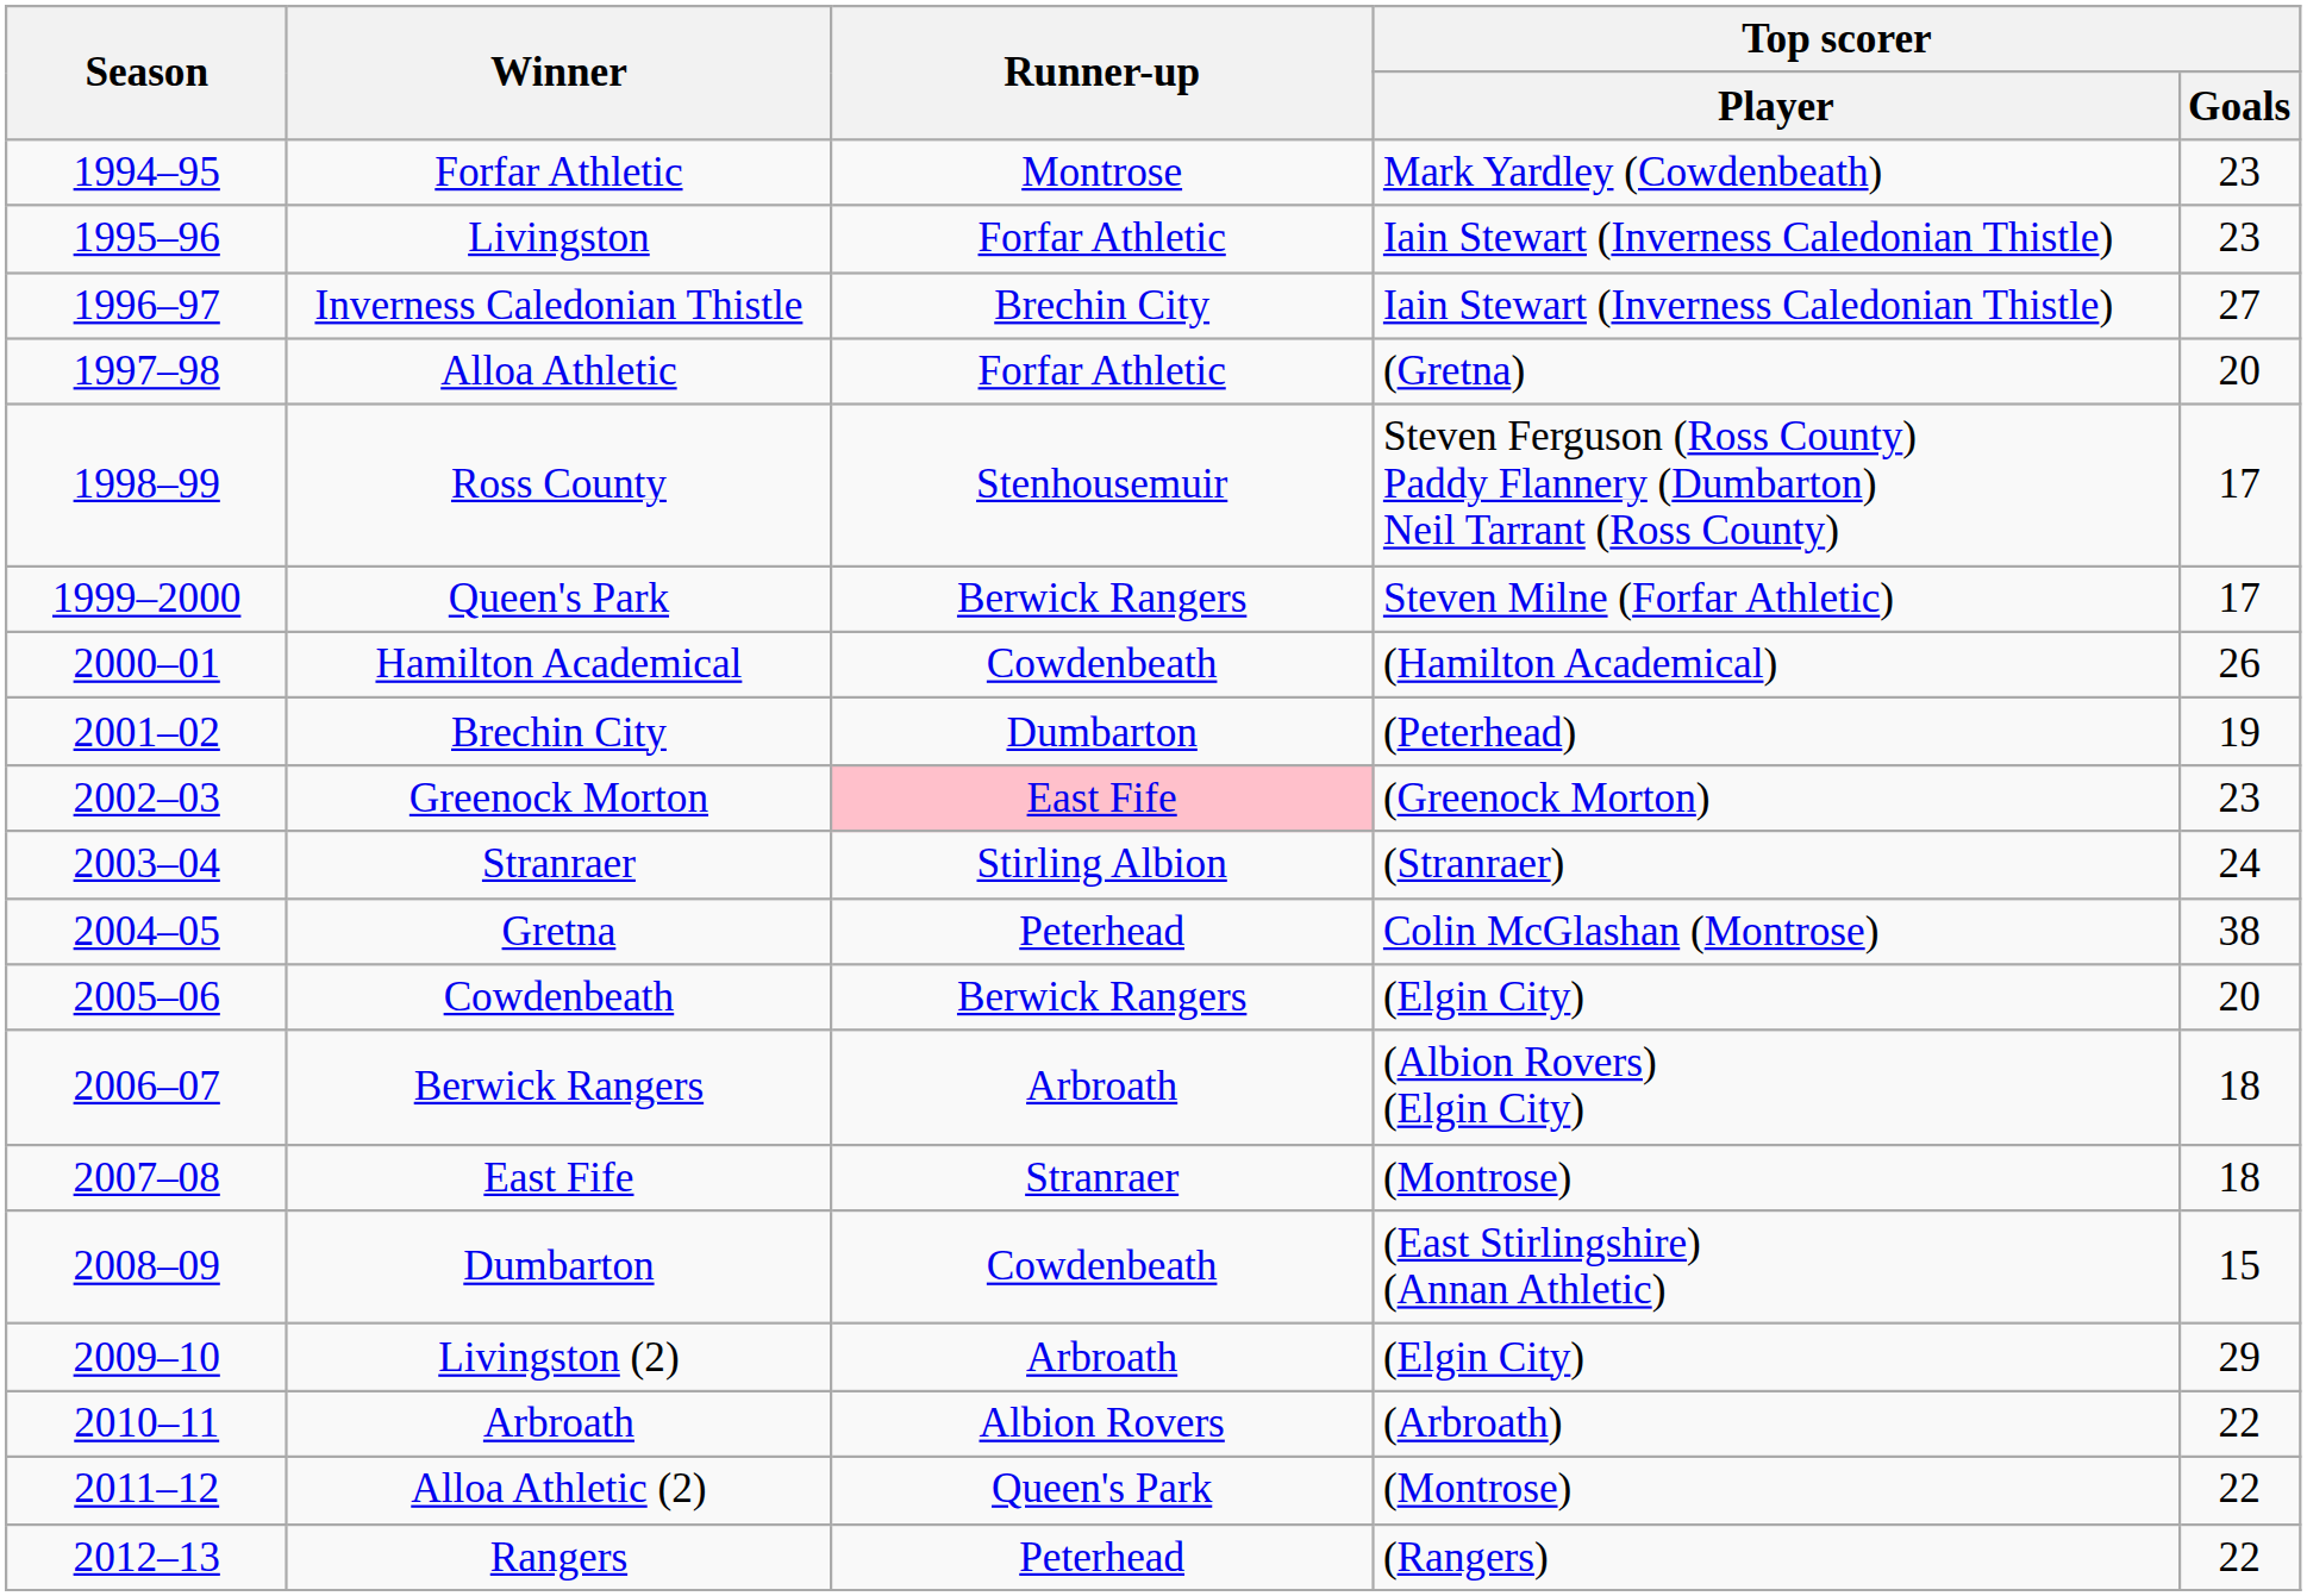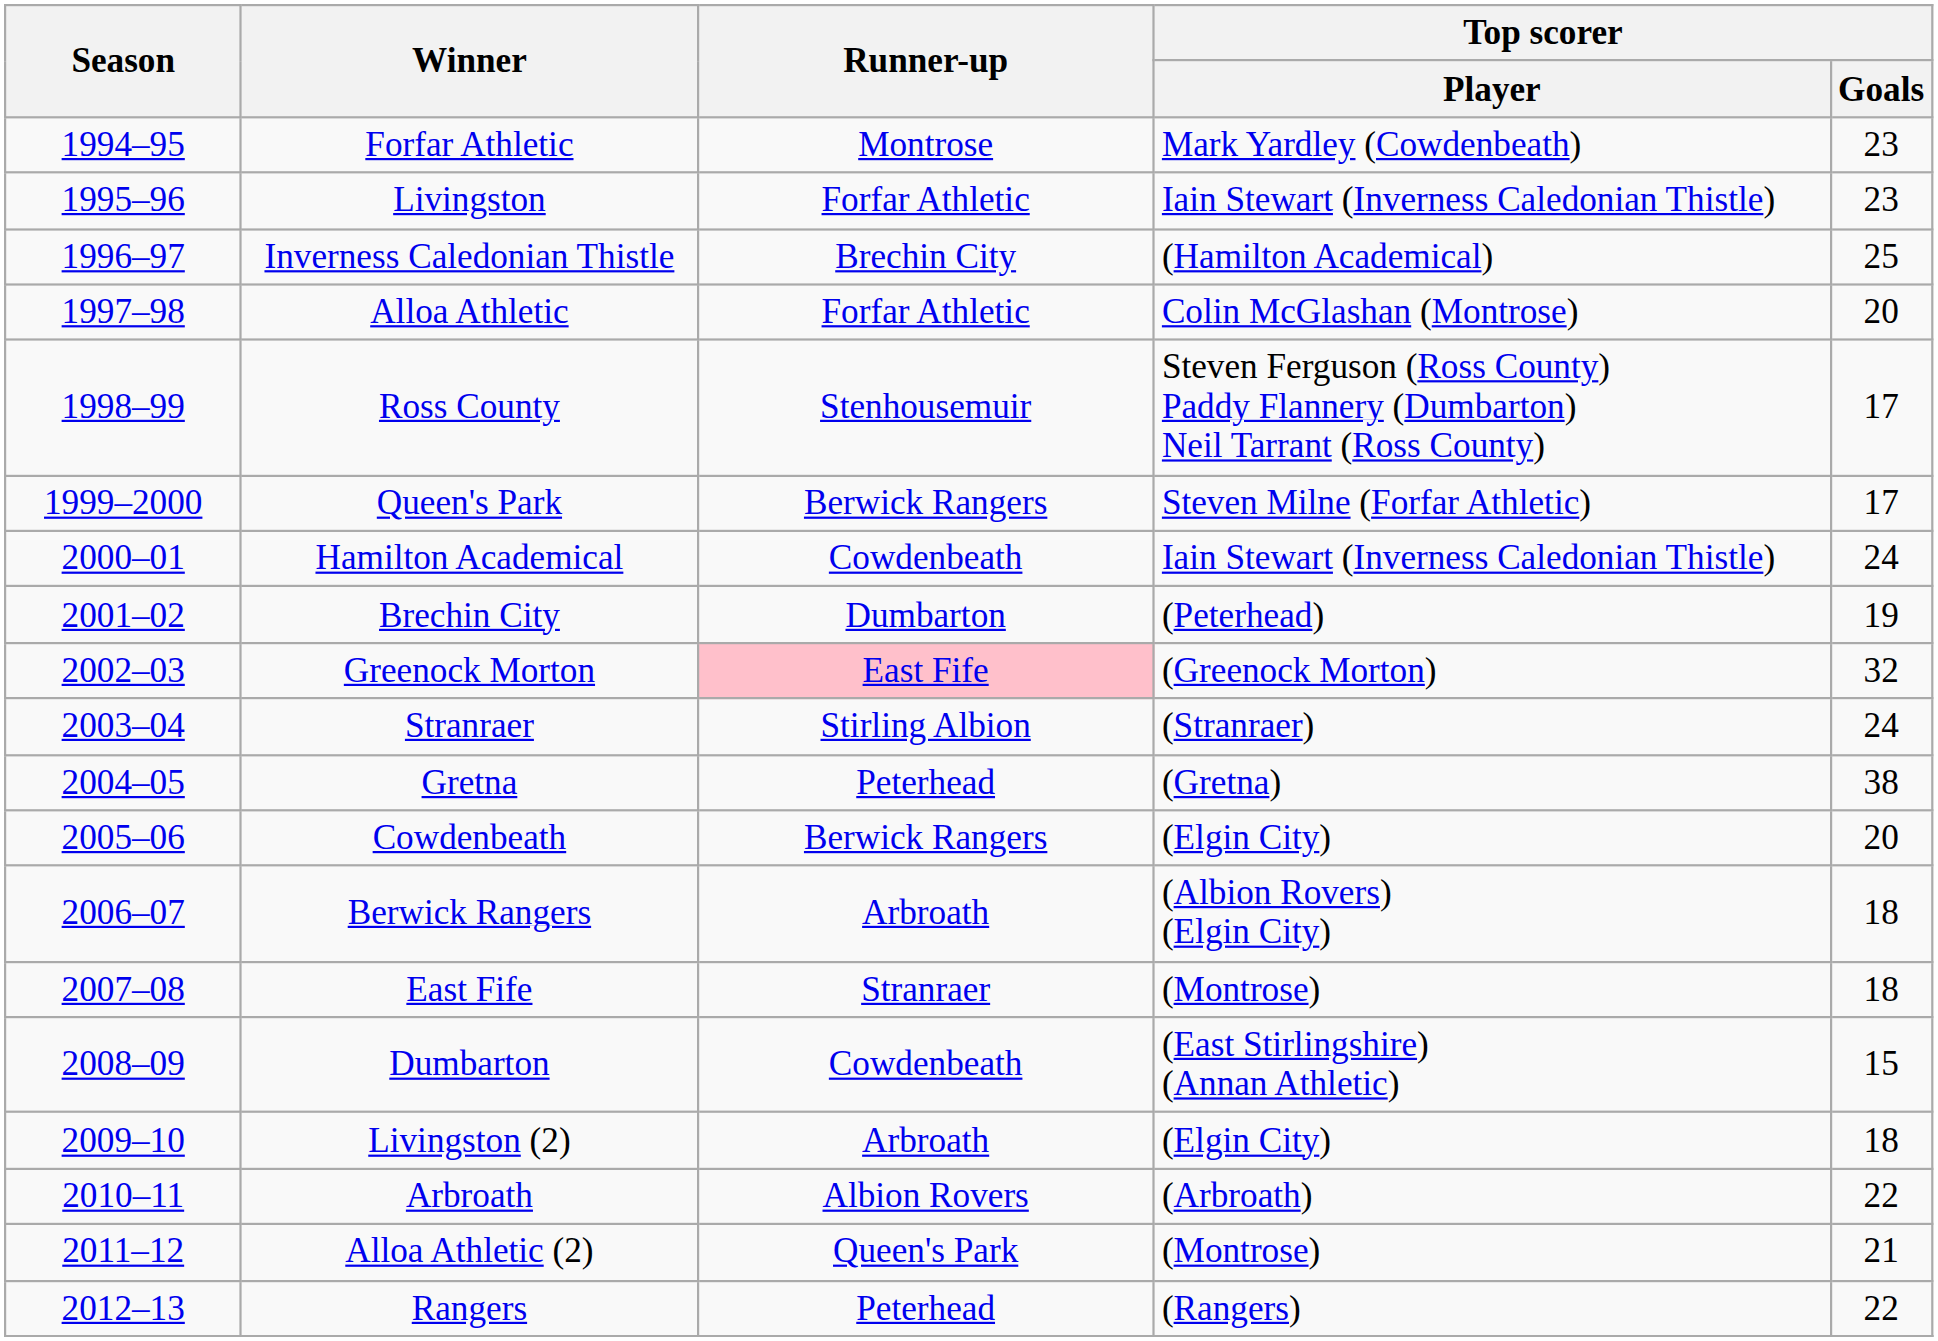 <table class="wikitable" style="text-align: center;">
 <tr>
 <th rowspan=2 width=100>Season</th>
 <th rowspan=2 width=200>Winner</th>
 <th rowspan=2 width=200>Runner-up</th>
 <th colspan=2>Top scorer</th>
 </tr>
 <tr>
 <th width=300>Player</th>
 <th>Goals</th>
 </tr>
 <tr>
 <td><a href='#'>1994–95</a></td>
 <td><a href='#'>Forfar Athletic</a></td>
 <td><a href='#'>Montrose</a></td>
 <td align=left><a href='#'>Mark Yardley</a> (<a href='#'>Cowdenbeath</a>)</td>
 <td>23</td>
 </tr>
 <tr>
 <td><a href='#'>1995–96</a></td>
 <td><a href='#'>Livingston</a></td>
 <td><a href='#'>Forfar Athletic</a></td>
 <td align=left><a href='#'>Iain Stewart</a> (<a href='#'>Inverness Caledonian Thistle</a>)</td>
 <td>23</td>
 </tr>
 <tr>
 <td><a href='#'>1996–97</a></td>
 <td><a href='#'>Inverness Caledonian Thistle</a></td>
 <td><a href='#'>Brechin City</a></td>
-<td align=left><a href='#'>Iain Stewart</a> (<a href='#'>Inverness Caledonian Thistle</a>)</td>
-<td>27</td>
+<td align=left> (<a href='#'>Hamilton Academical</a>)</td>
+<td>25</td>
 </tr>
 <tr>
 <td><a href='#'>1997–98</a></td>
 <td><a href='#'>Alloa Athletic</a></td>
 <td><a href='#'>Forfar Athletic</a></td>
-<td align=left> (<a href='#'>Gretna</a>)</td>
+<td align=left><a href='#'>Colin McGlashan</a> (<a href='#'>Montrose</a>)</td>
 <td>20</td>
 </tr>
 <tr>
 <td><a href='#'>1998–99</a></td>
 <td><a href='#'>Ross County</a></td>
 <td><a href='#'>Stenhousemuir</a></td>
 <td align=left>Steven Ferguson (<a href='#'>Ross County</a>)<br><a href='#'>Paddy Flannery</a> (<a href='#'>Dumbarton</a>)<br><a href='#'>Neil Tarrant</a> (<a href='#'>Ross County</a>)</td>
 <td>17</td>
 </tr>
 <tr>
 <td><a href='#'>1999–2000</a></td>
 <td><a href='#'>Queen's Park</a></td>
 <td><a href='#'>Berwick Rangers</a></td>
 <td align=left><a href='#'>Steven Milne</a> (<a href='#'>Forfar Athletic</a>)</td>
 <td>17</td>
 </tr>
 <tr>
 <td><a href='#'>2000–01</a></td>
 <td><a href='#'>Hamilton Academical</a></td>
 <td><a href='#'>Cowdenbeath</a></td>
-<td align=left> (<a href='#'>Hamilton Academical</a>)</td>
-<td>26</td>
+<td align=left><a href='#'>Iain Stewart</a> (<a href='#'>Inverness Caledonian Thistle</a>)</td>
+<td>24</td>
 </tr>
 <tr>
 <td><a href='#'>2001–02</a></td>
 <td><a href='#'>Brechin City</a></td>
 <td><a href='#'>Dumbarton</a></td>
 <td align=left> (<a href='#'>Peterhead</a>)</td>
 <td>19</td>
 </tr>
 <tr>
 <td><a href='#'>2002–03</a></td>
 <td><a href='#'>Greenock Morton</a></td>
 <td style="background: pink;"><a href='#'>East Fife</a></td>
 <td align=left> (<a href='#'>Greenock Morton</a>)</td>
-<td>23</td>
+<td>32</td>
 </tr>
 <tr>
 <td><a href='#'>2003–04</a></td>
 <td><a href='#'>Stranraer</a></td>
 <td><a href='#'>Stirling Albion</a></td>
 <td align=left> (<a href='#'>Stranraer</a>)</td>
 <td>24</td>
 </tr>
 <tr>
 <td><a href='#'>2004–05</a></td>
 <td><a href='#'>Gretna</a></td>
 <td><a href='#'>Peterhead</a></td>
-<td align=left><a href='#'>Colin McGlashan</a> (<a href='#'>Montrose</a>)</td>
+<td align=left> (<a href='#'>Gretna</a>)</td>
 <td>38</td>
 </tr>
 <tr>
 <td><a href='#'>2005–06</a></td>
 <td><a href='#'>Cowdenbeath</a></td>
 <td><a href='#'>Berwick Rangers</a></td>
 <td align=left> (<a href='#'>Elgin City</a>)</td>
 <td>20</td>
 </tr>
 <tr>
 <td><a href='#'>2006–07</a></td>
 <td><a href='#'>Berwick Rangers</a></td>
 <td><a href='#'>Arbroath</a></td>
 <td align=left> (<a href='#'>Albion Rovers</a>)<br> (<a href='#'>Elgin City</a>)</td>
 <td>18</td>
 </tr>
 <tr>
 <td><a href='#'>2007–08</a></td>
 <td><a href='#'>East Fife</a></td>
 <td><a href='#'>Stranraer</a></td>
 <td align=left> (<a href='#'>Montrose</a>)</td>
 <td>18</td>
 </tr>
 <tr>
 <td><a href='#'>2008–09</a></td>
 <td><a href='#'>Dumbarton</a></td>
 <td><a href='#'>Cowdenbeath</a></td>
 <td align=left> (<a href='#'>East Stirlingshire</a>)<br> (<a href='#'>Annan Athletic</a>)</td>
 <td>15</td>
 </tr>
 <tr>
 <td><a href='#'>2009–10</a></td>
 <td><a href='#'>Livingston</a> (2)</td>
 <td><a href='#'>Arbroath</a></td>
 <td align=left> (<a href='#'>Elgin City</a>)</td>
-<td>29</td>
+<td>18</td>
 </tr>
 <tr>
 <td><a href='#'>2010–11</a></td>
 <td><a href='#'>Arbroath</a></td>
 <td><a href='#'>Albion Rovers</a></td>
 <td align=left> (<a href='#'>Arbroath</a>)</td>
 <td>22</td>
 </tr>
 <tr>
 <td><a href='#'>2011–12</a></td>
 <td><a href='#'>Alloa Athletic</a> (2)</td>
 <td><a href='#'>Queen's Park</a></td>
 <td align=left> (<a href='#'>Montrose</a>)</td>
-<td>22</td>
+<td>21</td>
 </tr>
 <tr>
 <td><a href='#'>2012–13</a></td>
 <td><a href='#'>Rangers</a></td>
 <td><a href='#'>Peterhead</a></td>
 <td align=left> (<a href='#'>Rangers</a>)</td>
 <td>22</td>
 </tr>
 <tr>
 </tr>
 </table>
